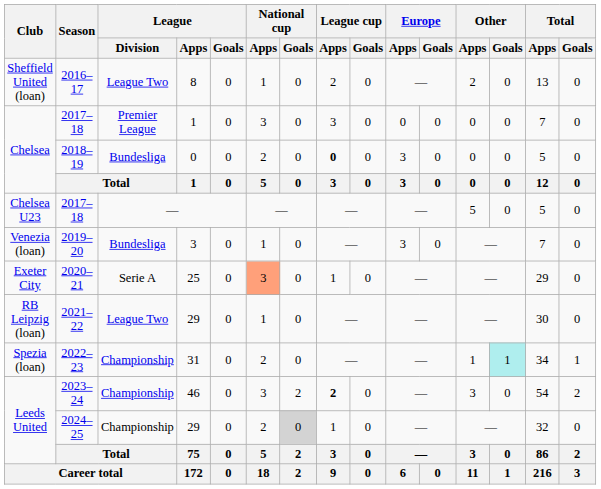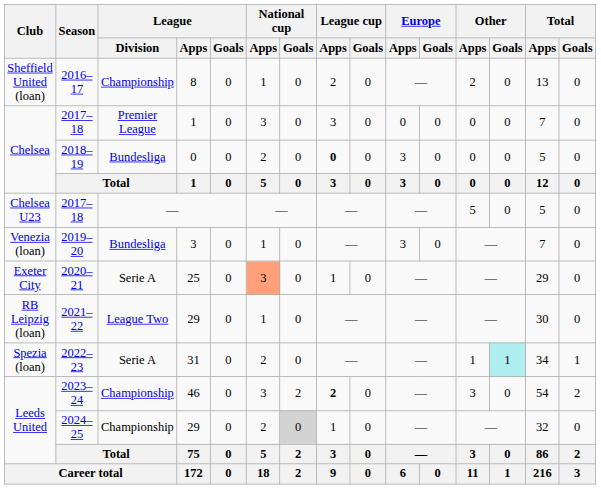 <table class="wikitable" style="text-align: center;">
 <tr>
 <th rowspan=2>Club</th>
 <th rowspan=2>Season</th>
 <th colspan=3>League</th>
 <th colspan=2>National cup</th>
 <th colspan=2>League cup</th>
 <th colspan=2><a href='#'>Europe</a></th>
 <th colspan=2>Other</th>
 <th colspan=2>Total</th>
 </tr>
 <tr>
 <th>Division</th>
 <th>Apps</th>
 <th>Goals</th>
 <th>Apps</th>
 <th>Goals</th>
 <th>Apps</th>
 <th>Goals</th>
 <th>Apps</th>
 <th>Goals</th>
 <th>Apps</th>
 <th>Goals</th>
 <th>Apps</th>
 <th>Goals</th>
 </tr>
 <tr>
 <td><a href='#'>Sheffield United</a> (loan)</td>
 <td><a href='#'>2016–17</a></td>
-<td><a href='#'>League Two</a></td>
+<td><a href='#'>Championship</a></td>
 <td>8</td>
 <td>0</td>
 <td>1</td>
 <td>0</td>
 <td>2</td>
 <td>0</td>
 <td colspan=2>—</td>
 <td>2</td>
 <td>0</td>
 <td>13</td>
 <td>0</td>
 </tr>
 <tr>
 <td rowspan=3><a href='#'>Chelsea</a></td>
 <td><a href='#'>2017–18</a></td>
 <td><a href='#'>Premier League</a></td>
 <td>1</td>
 <td>0</td>
 <td>3</td>
 <td>0</td>
 <td>3</td>
 <td>0</td>
 <td>0</td>
 <td>0</td>
 <td>0</td>
 <td>0</td>
 <td>7</td>
 <td>0</td>
 </tr>
 <tr>
 <td><a href='#'>2018–19</a></td>
 <td><a href='#'>Bundesliga</a></td>
 <td>0</td>
 <td>0</td>
 <td>2</td>
 <td>0</td>
 <td><strong>0</strong></td>
 <td>0</td>
 <td>3</td>
 <td>0</td>
 <td>0</td>
 <td>0</td>
 <td>5</td>
 <td>0</td>
 </tr>
 <tr>
 <th colspan="2">Total</th>
 <th>1</th>
 <th>0</th>
 <th>5</th>
 <th>0</th>
 <th>3</th>
 <th>0</th>
 <th>3</th>
 <th>0</th>
 <th>0</th>
 <th>0</th>
 <th>12</th>
 <th>0</th>
 </tr>
 <tr>
 <td><a href='#'>Chelsea U23</a></td>
 <td><a href='#'>2017–18</a></td>
 <td colspan=3>—</td>
 <td colspan=2>—</td>
 <td colspan=2>—</td>
 <td colspan=2>—</td>
 <td>5</td>
 <td>0</td>
 <td>5</td>
 <td>0</td>
 </tr>
 <tr>
 <td><a href='#'>Venezia</a> (loan)</td>
 <td><a href='#'>2019–20</a></td>
 <td><a href='#'>Bundesliga</a></td>
 <td>3</td>
 <td>0</td>
 <td>1</td>
 <td>0</td>
 <td colspan=2>—</td>
 <td>3</td>
 <td>0</td>
 <td colspan=2>—</td>
 <td>7</td>
 <td>0</td>
 </tr>
 <tr>
 <td><a href='#'>Exeter City</a></td>
 <td><a href='#'>2020–21</a></td>
 <td>Serie A</td>
 <td>25</td>
 <td>0</td>
 <td style="background: lightsalmon;">3</td>
 <td>0</td>
 <td>1</td>
 <td>0</td>
 <td colspan=2>—</td>
 <td colspan=2>—</td>
 <td>29</td>
 <td>0</td>
 </tr>
 <tr>
 <td><a href='#'>RB Leipzig</a> (loan)</td>
 <td><a href='#'>2021–22</a></td>
 <td><a href='#'>League Two</a></td>
 <td>29</td>
 <td>0</td>
 <td>1</td>
 <td>0</td>
 <td colspan=2>—</td>
 <td colspan=2>—</td>
 <td colspan=2>—</td>
 <td>30</td>
 <td>0</td>
 </tr>
 <tr>
 <td><a href='#'>Spezia</a> (loan)</td>
 <td><a href='#'>2022–23</a></td>
-<td><a href='#'>Championship</a></td>
+<td>Serie A</td>
 <td>31</td>
 <td>0</td>
 <td>2</td>
 <td>0</td>
 <td colspan=2>—</td>
 <td colspan=2>—</td>
 <td>1</td>
 <td style="background: paleturquoise;">1</td>
 <td>34</td>
 <td>1</td>
 </tr>
 <tr>
 <td rowspan=3><a href='#'>Leeds United</a></td>
 <td><a href='#'>2023–24</a></td>
 <td><a href='#'>Championship</a></td>
 <td>46</td>
 <td>0</td>
 <td>3</td>
 <td>2</td>
 <td><strong>2</strong></td>
 <td>0</td>
 <td colspan=2>—</td>
 <td>3</td>
 <td>0</td>
 <td>54</td>
 <td>2</td>
 </tr>
 <tr>
 <td><a href='#'>2024–25</a></td>
 <td>Championship</td>
 <td>29</td>
 <td>0</td>
 <td>2</td>
 <td style="background: lightgrey;">0</td>
 <td>1</td>
 <td>0</td>
 <td colspan=2>—</td>
 <td colspan=2>—</td>
 <td>32</td>
 <td>0</td>
 </tr>
 <tr>
 <th colspan="2">Total</th>
 <th>75</th>
 <th>0</th>
 <th>5</th>
 <th>2</th>
 <th>3</th>
 <th>0</th>
 <th colspan=2>—</th>
 <th>3</th>
 <th>0</th>
 <th>86</th>
 <th>2</th>
 </tr>
 <tr>
 <th colspan=3>Career total</th>
 <th>172</th>
 <th>0</th>
 <th>18</th>
 <th>2</th>
 <th>9</th>
 <th>0</th>
 <th>6</th>
 <th>0</th>
 <th>11</th>
 <th>1</th>
 <th>216</th>
 <th>3</th>
 </tr>
 </table>
